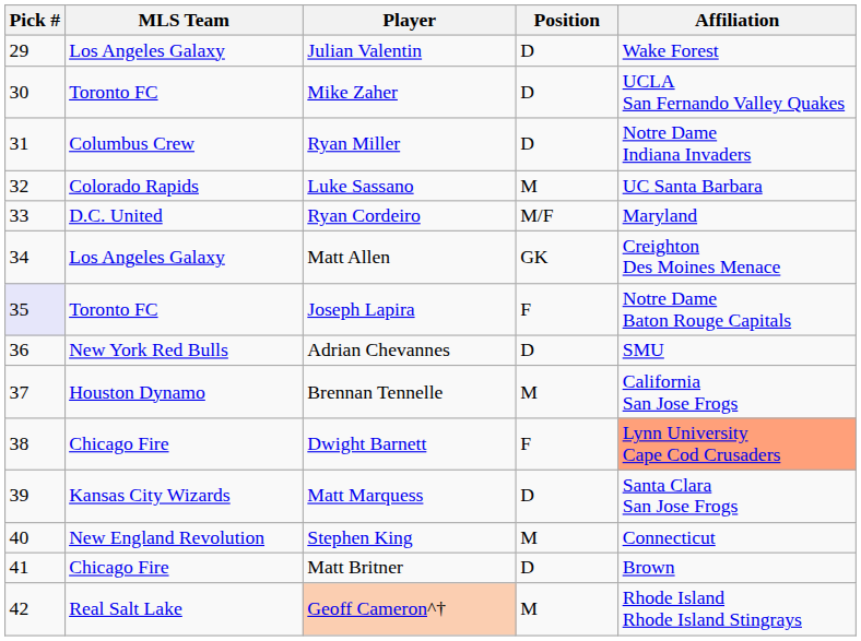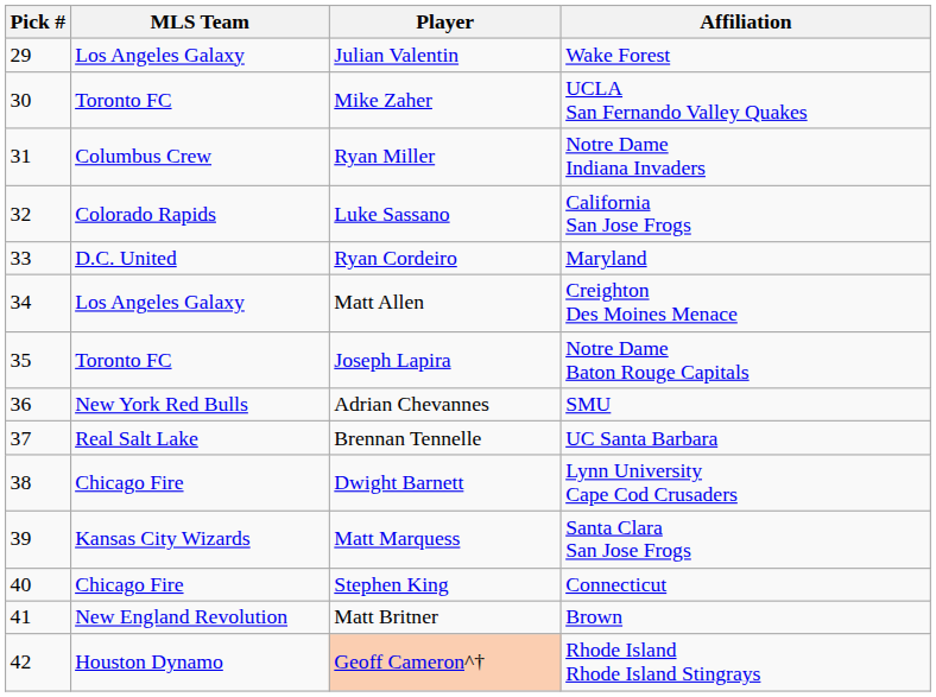 <table class="wikitable sortable sortable">
 <tr>
 <th style="width:7%;">Pick #</th>
 <th style="width:28%;">MLS Team</th>
 <th style="width:25%;">Player</th>
-<th style="width:12%;">Position</th>
 <th>Affiliation</th>
 </tr>
 <tr>
 <td>29</td>
 <td><a href='#'>Los Angeles Galaxy</a></td>
 <td> <a href='#'>Julian Valentin</a></td>
-<td>D</td>
 <td><a href='#'>Wake Forest</a></td>
 </tr>
 <tr>
 <td>30</td>
 <td><a href='#'>Toronto FC</a></td>
 <td> <a href='#'>Mike Zaher</a></td>
-<td>D</td>
 <td><a href='#'>UCLA</a><br><a href='#'>San Fernando Valley Quakes</a></td>
 </tr>
 <tr>
 <td>31</td>
 <td><a href='#'>Columbus Crew</a></td>
 <td> <a href='#'>Ryan Miller</a></td>
-<td>D</td>
 <td><a href='#'>Notre Dame</a><br><a href='#'>Indiana Invaders</a></td>
 </tr>
 <tr>
 <td>32</td>
 <td><a href='#'>Colorado Rapids</a></td>
 <td> <a href='#'>Luke Sassano</a></td>
-<td>M</td>
-<td><a href='#'>UC Santa Barbara</a></td>
+<td><a href='#'>California</a><br><a href='#'>San Jose Frogs</a></td>
 </tr>
 <tr>
 <td>33</td>
 <td><a href='#'>D.C. United</a></td>
 <td> <a href='#'>Ryan Cordeiro</a></td>
-<td>M/F</td>
 <td><a href='#'>Maryland</a></td>
 </tr>
 <tr>
 <td>34</td>
 <td><a href='#'>Los Angeles Galaxy</a></td>
 <td> Matt Allen</td>
-<td>GK</td>
 <td><a href='#'>Creighton</a><br><a href='#'>Des Moines Menace</a></td>
 </tr>
 <tr>
-<td style="background: lavender;">35</td>
+<td>35</td>
 <td><a href='#'>Toronto FC</a></td>
 <td> <a href='#'>Joseph Lapira</a></td>
-<td>F</td>
 <td><a href='#'>Notre Dame</a><br><a href='#'>Baton Rouge Capitals</a></td>
 </tr>
 <tr>
 <td>36</td>
 <td><a href='#'>New York Red Bulls</a></td>
 <td> Adrian Chevannes</td>
-<td>D</td>
 <td><a href='#'>SMU</a></td>
 </tr>
 <tr>
 <td>37</td>
-<td><a href='#'>Houston Dynamo</a></td>
+<td><a href='#'>Real Salt Lake</a></td>
 <td> Brennan Tennelle</td>
-<td>M</td>
-<td><a href='#'>California</a><br><a href='#'>San Jose Frogs</a></td>
+<td><a href='#'>UC Santa Barbara</a></td>
 </tr>
 <tr>
 <td>38</td>
 <td><a href='#'>Chicago Fire</a></td>
 <td> <a href='#'>Dwight Barnett</a></td>
-<td>F</td>
-<td style="background: lightsalmon;"><a href='#'>Lynn University</a><br><a href='#'>Cape Cod Crusaders</a></td>
+<td><a href='#'>Lynn University</a><br><a href='#'>Cape Cod Crusaders</a></td>
 </tr>
 <tr>
 <td>39</td>
 <td><a href='#'>Kansas City Wizards</a></td>
 <td> <a href='#'>Matt Marquess</a></td>
-<td>D</td>
 <td><a href='#'>Santa Clara</a><br><a href='#'>San Jose Frogs</a></td>
 </tr>
 <tr>
 <td>40</td>
-<td><a href='#'>New England Revolution</a></td>
+<td><a href='#'>Chicago Fire</a></td>
 <td> <a href='#'>Stephen King</a></td>
-<td>M</td>
 <td><a href='#'>Connecticut</a></td>
 </tr>
 <tr †>
 <td>41</td>
-<td><a href='#'>Chicago Fire</a></td>
+<td><a href='#'>New England Revolution</a></td>
 <td> Matt Britner</td>
-<td>D</td>
 <td><a href='#'>Brown</a></td>
 </tr>
 <tr>
 <td>42</td>
-<td><a href='#'>Real Salt Lake</a></td>
+<td><a href='#'>Houston Dynamo</a></td>
 <td bgcolor="#FBCEB1"> <a href='#'>Geoff Cameron</a>^†</td>
-<td>M</td>
 <td><a href='#'>Rhode Island</a><br><a href='#'>Rhode Island Stingrays</a></td>
 </tr>
 </table>
